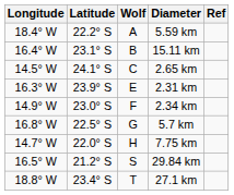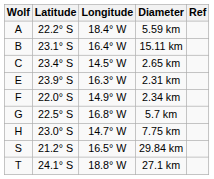 <table class="wikitable" style="text-align: center;">
 <tr>
+<th>Wolf</th>
+<th>Latitude</th>
 <th>Longitude</th>
-<th>Latitude</th>
-<th>Wolf</th>
 <th>Diameter</th>
 <th>Ref</th>
 </tr>
 <tr>
+<td>A</td>
+<td>22.2° S</td>
 <td>18.4° W</td>
-<td>22.2° S</td>
-<td>A</td>
 <td>5.59 km</td>
 <td></td>
 </tr>
 <tr>
+<td>B</td>
+<td>23.1° S</td>
 <td>16.4° W</td>
-<td>23.1° S</td>
-<td>B</td>
 <td>15.11 km</td>
 <td></td>
 </tr>
 <tr>
+<td>C</td>
+<td>23.4° S</td>
 <td>14.5° W</td>
-<td>24.1° S</td>
-<td>C</td>
 <td>2.65 km</td>
 <td></td>
 </tr>
 <tr>
+<td>E</td>
+<td>23.9° S</td>
 <td>16.3° W</td>
-<td>23.9° S</td>
-<td>E</td>
 <td>2.31 km</td>
 <td></td>
 </tr>
 <tr>
+<td>F</td>
+<td>22.0° S</td>
 <td>14.9° W</td>
-<td>23.0° S</td>
-<td>F</td>
 <td>2.34 km</td>
 <td></td>
 </tr>
 <tr>
+<td>G</td>
+<td>22.5° S</td>
 <td>16.8° W</td>
-<td>22.5° S</td>
-<td>G</td>
 <td>5.7 km</td>
 <td></td>
 </tr>
 <tr>
+<td>H</td>
+<td>23.0° S</td>
 <td>14.7° W</td>
-<td>22.0° S</td>
-<td>H</td>
 <td>7.75 km</td>
 <td></td>
 </tr>
 <tr>
+<td>S</td>
+<td>21.2° S</td>
 <td>16.5° W</td>
-<td>21.2° S</td>
-<td>S</td>
 <td>29.84 km</td>
 <td></td>
 </tr>
 <tr>
+<td>T</td>
+<td>24.1° S</td>
 <td>18.8° W</td>
-<td>23.4° S</td>
-<td>T</td>
 <td>27.1 km</td>
 <td></td>
 </tr>
 </table>
